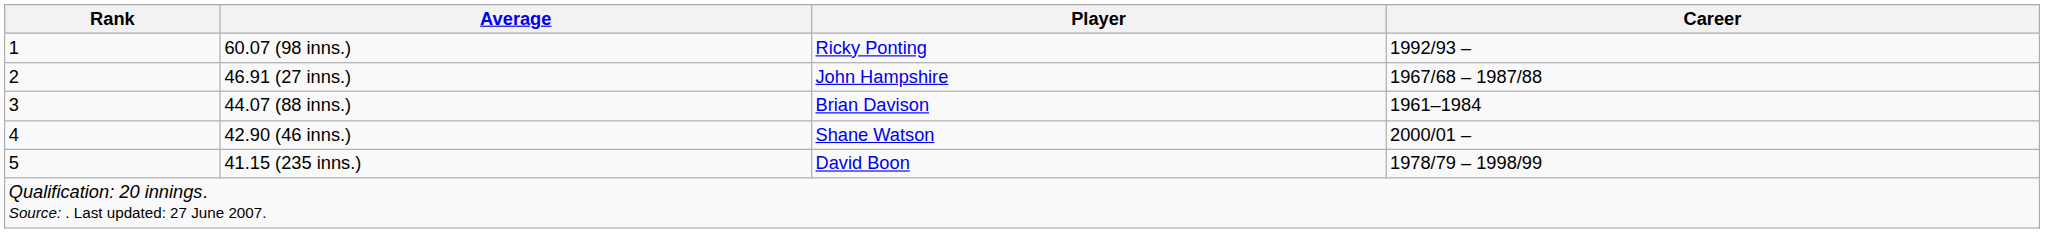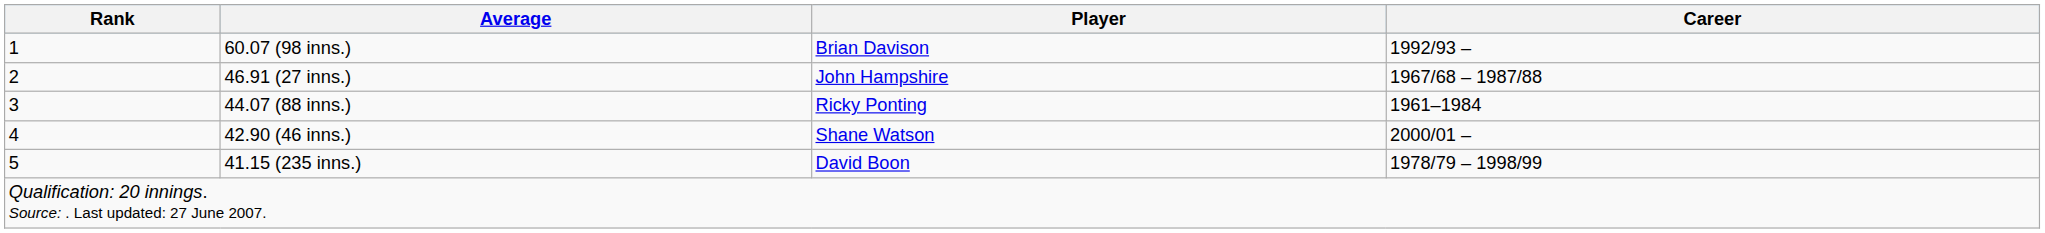 <table class="wikitable" style="width:90%;">
 <tr style="background:#87cefa;">
 <th>Rank</th>
 <th><a href='#'>Average</a></th>
 <th>Player</th>
 <th>Career</th>
 </tr>
 <tr>
 <td>1</td>
 <td>60.07 (98 inns.)</td>
-<td><a href='#'>Ricky Ponting</a></td>
+<td><a href='#'>Brian Davison</a></td>
 <td>1992/93 –</td>
 </tr>
 <tr>
 <td>2</td>
 <td>46.91 (27 inns.)</td>
 <td><a href='#'>John Hampshire</a></td>
 <td>1967/68 – 1987/88</td>
 </tr>
 <tr>
 <td>3</td>
 <td>44.07 (88 inns.)</td>
-<td><a href='#'>Brian Davison</a></td>
+<td><a href='#'>Ricky Ponting</a></td>
 <td>1961–1984</td>
 </tr>
 <tr>
 <td>4</td>
 <td>42.90 (46 inns.)</td>
 <td><a href='#'>Shane Watson</a></td>
 <td>2000/01 –</td>
 </tr>
 <tr>
 <td>5</td>
 <td>41.15 (235 inns.)</td>
 <td><a href='#'>David Boon</a></td>
 <td>1978/79 – 1998/99</td>
 </tr>
 <tr>
 <td colspan=4><em>Qualification: 20 innings</em>.<br><small><em>Source: </em>. Last updated: 27 June 2007.</small></td>
 </tr>
 </table>
